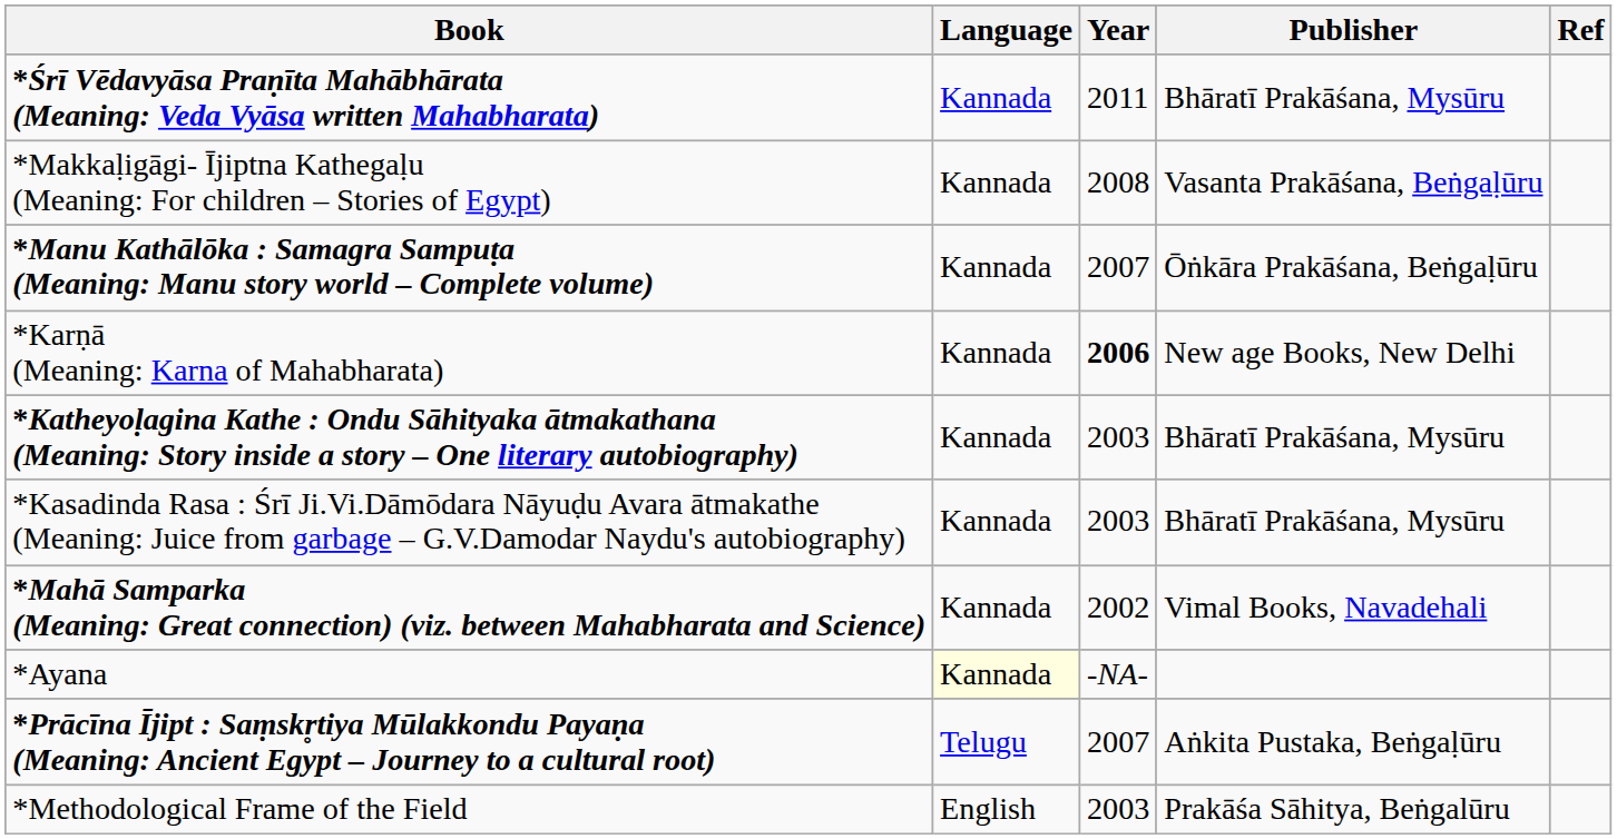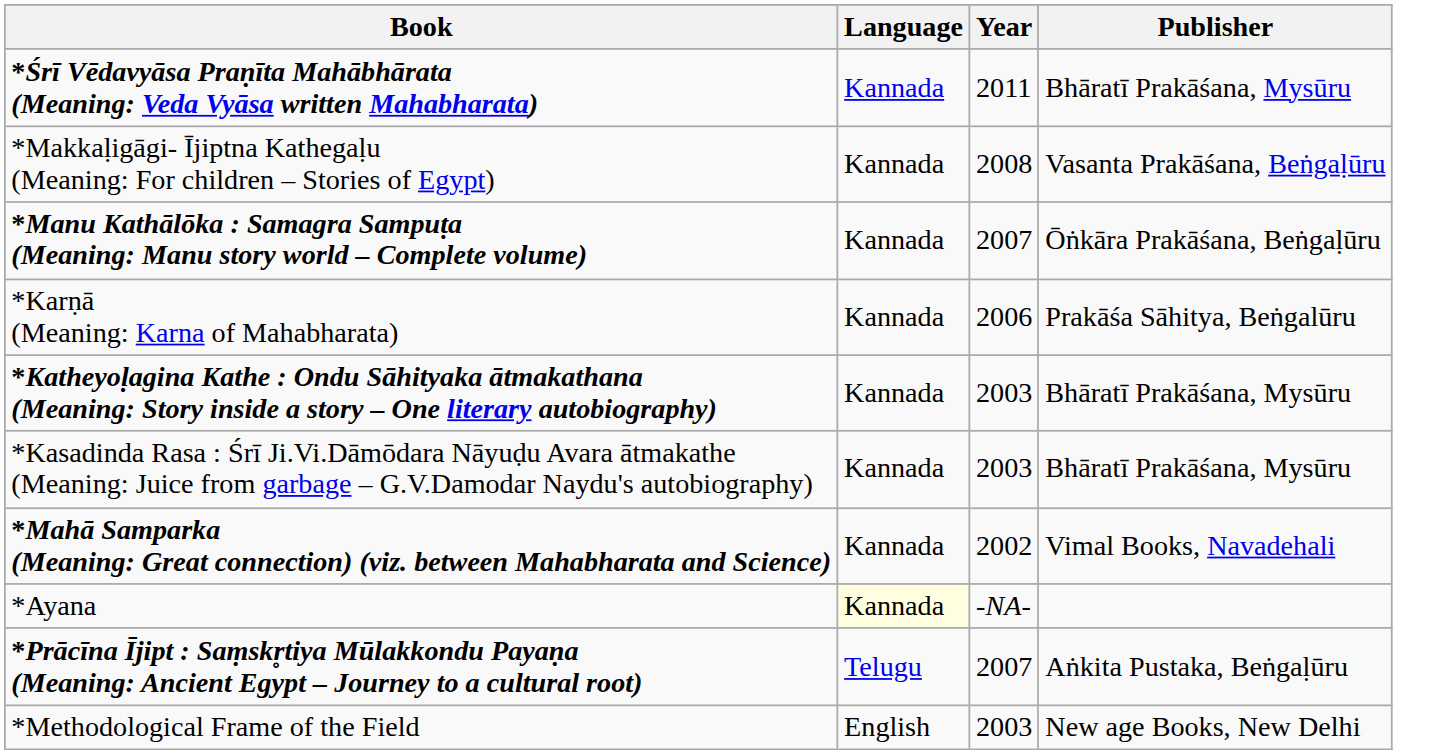 <table class="wikitable sortable plainrowheaders">
 <tr>
 <th scope="col">Book</th>
 <th scope="col">Language</th>
 <th scope="col">Year</th>
 <th scope="col">Publisher</th>
-<th scope="col">Ref</th>
 </tr>
 <tr>
 <td><strong>*<strong><em>Śrī Vēdavyāsa Praṇīta Mahābhārata<em><br><span>(Meaning: <a href='#'>Veda Vyāsa</a> written <a href='#'>Mahabharata</a>)</span></td>
 <td><a href='#'>Kannada</a></td>
 <td>2011</td>
 <td>Bhāratī Prakāśana, <a href='#'>Mysūru</a></td>
-<td></td>
 </tr>
 <tr>
 <td></strong>*</em></strong>Makkaḷigāgi- Ījiptna Kathegaḷu</em><br><span>(Meaning: For children – Stories of <a href='#'>Egypt</a>)</span></td>
 <td>Kannada</td>
 <td>2008</td>
 <td>Vasanta Prakāśana, <a href='#'>Beṅgaḷūru</a></td>
-<td></td>
 </tr>
 <tr>
 <td><strong>*<strong><em>Manu Kathālōka : Samagra Sampuṭa<em><br><span>(Meaning: Manu story world – Complete volume)</span></td>
 <td>Kannada</td>
 <td>2007</td>
 <td>Ōṅkāra Prakāśana, Beṅgaḷūru</td>
-<td></td>
 </tr>
 <tr>
 <td></strong>*</em></strong>Karṇā</em><br><span>(Meaning: <a href='#'>Karna</a> of Mahabharata)</span></td>
 <td>Kannada</td>
-<td><strong>2006</strong></td>
-<td>New age Books, New Delhi</td>
-<td></td>
+<td>2006</td>
+<td>Prakāśa Sāhitya, Beṅgalūru</td>
 </tr>
 <tr>
 <td><strong>*<strong><em>Katheyoḷagina Kathe : Ondu Sāhityaka ātmakathana<em><br><span>(Meaning: Story inside a story – One <a href='#'>literary</a> autobiography)</span></td>
 <td>Kannada</td>
 <td>2003</td>
 <td>Bhāratī Prakāśana, Mysūru</td>
-<td></td>
 </tr>
 <tr>
 <td></strong>*</em></strong>Kasadinda Rasa : Śrī Ji.Vi.Dāmōdara Nāyuḍu Avara ātmakathe</em><br><span>(Meaning: Juice from <a href='#'>garbage</a> – G.V.Damodar Naydu's autobiography)</span></td>
 <td>Kannada</td>
 <td>2003</td>
 <td>Bhāratī Prakāśana, Mysūru</td>
-<td></td>
 </tr>
 <tr>
 <td><strong>*<strong><em>Mahā Samparka<em><br><span>(Meaning: Great connection) (viz. between Mahabharata and Science)</span></td>
 <td>Kannada</td>
 <td>2002</td>
 <td>Vimal Books, <a href='#'>Navadehali</a></td>
-<td></td>
 </tr>
 <tr>
 <td></strong>*</em></strong>Ayana</em><br></td>
 <td style="background: lightyellow;">Kannada</td>
 <td><em>-NA-</em></td>
-<td></td>
 <td></td>
 </tr>
 <tr>
 <td><strong>*<strong><em>Prācīna Ījipt : Saṃskr̥tiya Mūlakkondu Payaṇa<em><br><span>(Meaning: Ancient Egypt – Journey to a cultural root)</span></td>
 <td><a href='#'>Telugu</a></td>
 <td>2007</td>
 <td>Aṅkita Pustaka, Beṅgaḷūru</td>
-<td></td>
 </tr>
 <tr>
 <td></strong>*</em></strong>Methodological Frame of the Field</em></td>
 <td>English</td>
 <td>2003</td>
-<td>Prakāśa Sāhitya, Beṅgalūru</td>
-<td></td>
+<td>New age Books, New Delhi</td>
 </tr>
 </table>
